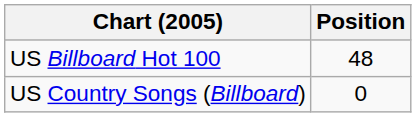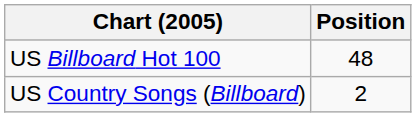 <table class="wikitable sortable plainrowheaders">
 <tr>
 <th scope="col">Chart (2005)</th>
 <th scope="col">Position</th>
 </tr>
 <tr>
 <td>US <a href='#'><em>Billboard</em> Hot 100</a></td>
 <td align="center">48</td>
 </tr>
 <tr>
 <td>US <a href='#'>Country Songs</a> (<em><a href='#'>Billboard</a></em>)</td>
-<td align="center">0</td>
+<td align="center">2</td>
 </tr>
 </table>
